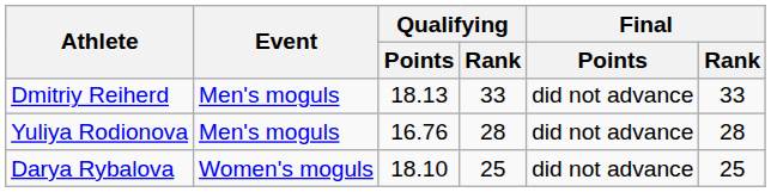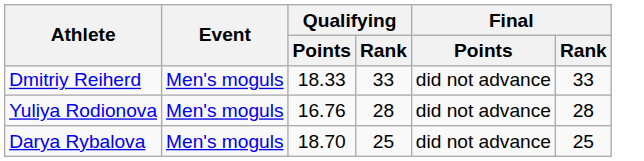 <table class="wikitable" style="font-size:90%">
 <tr>
 <th rowspan="2">Athlete</th>
 <th rowspan="2">Event</th>
 <th colspan="2">Qualifying</th>
 <th colspan="2">Final</th>
 </tr>
 <tr>
 <th>Points</th>
 <th>Rank</th>
 <th>Points</th>
 <th>Rank</th>
 </tr>
 <tr>
 <td><a href='#'>Dmitriy Reiherd</a></td>
 <td><a href='#'>Men's moguls</a></td>
-<td align="center">18.13</td>
+<td align="center">18.33</td>
 <td align="center">33</td>
 <td align="center">did not advance</td>
 <td align="center">33</td>
 </tr>
 <tr>
 <td><a href='#'>Yuliya Rodionova</a></td>
 <td><a href='#'>Men's moguls</a></td>
 <td align="center">16.76</td>
 <td align="center">28</td>
 <td align="center">did not advance</td>
 <td align="center">28</td>
 </tr>
 <tr>
 <td><a href='#'>Darya Rybalova</a></td>
-<td><a href='#'>Women's moguls</a></td>
-<td align="center">18.10</td>
+<td><a href='#'>Men's moguls</a></td>
+<td align="center">18.70</td>
 <td align="center">25</td>
 <td align="center">did not advance</td>
 <td align="center">25</td>
 </tr>
 </table>
